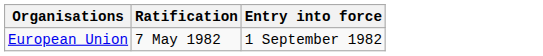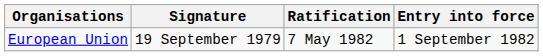 <table class="wikitable">
 <tr>
 <th>Organisations</th>
+<th>Signature</th>
 <th>Ratification</th>
 <th>Entry into force</th>
 </tr>
 <tr>
 <td><a href='#'>European Union</a></td>
+<td>19 September 1979</td>
 <td>7 May 1982</td>
 <td>1 September 1982</td>
 </tr>
 </table>
